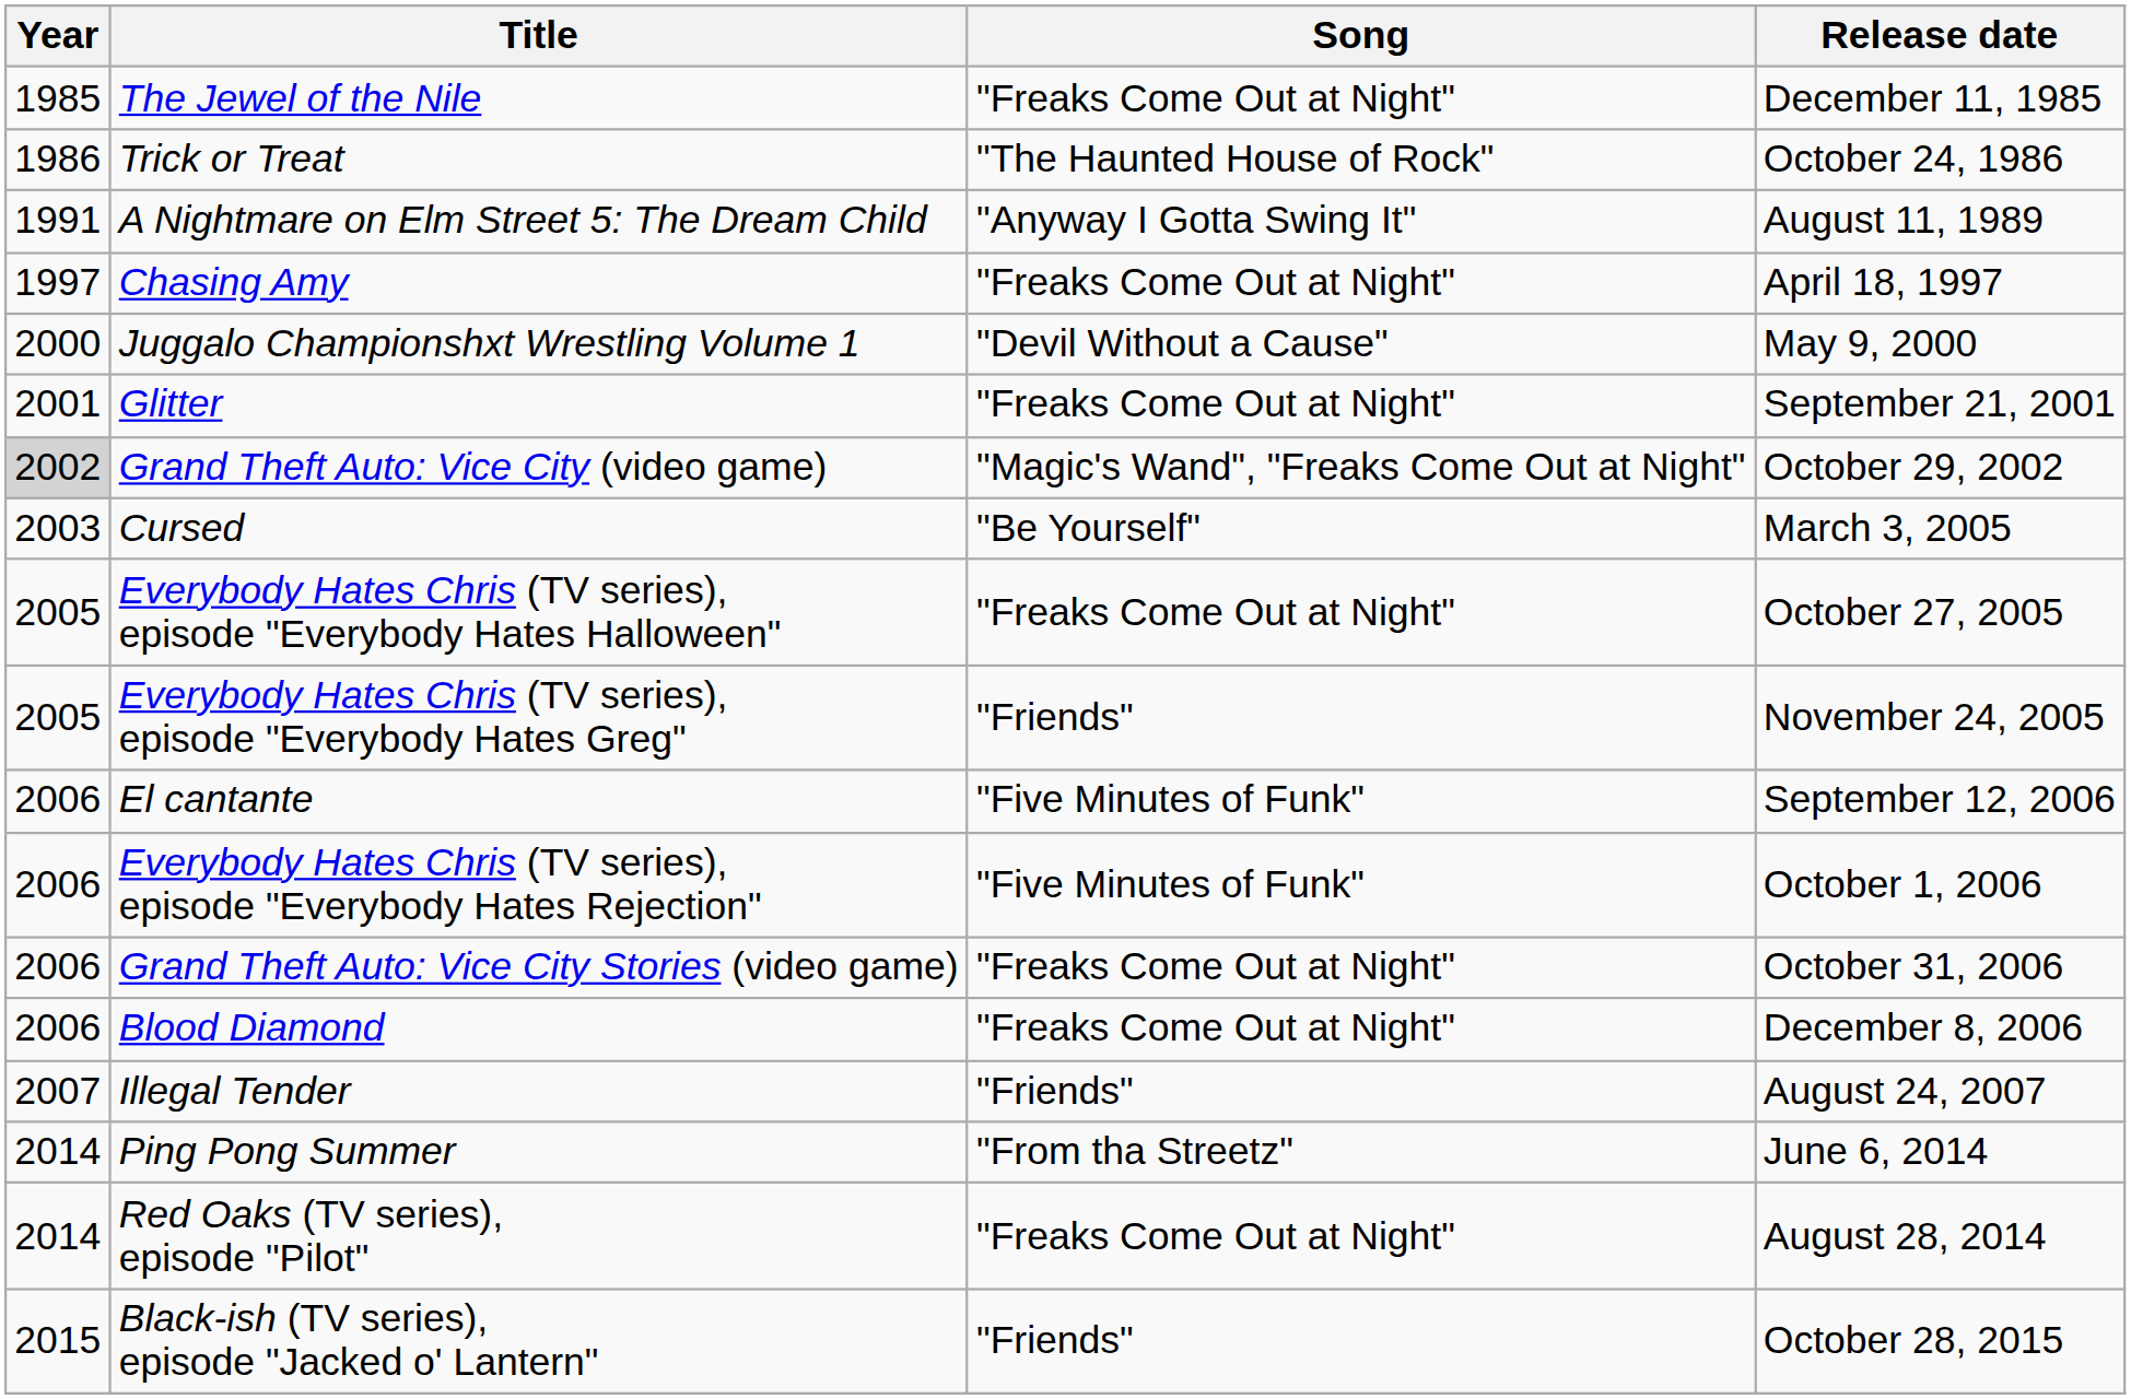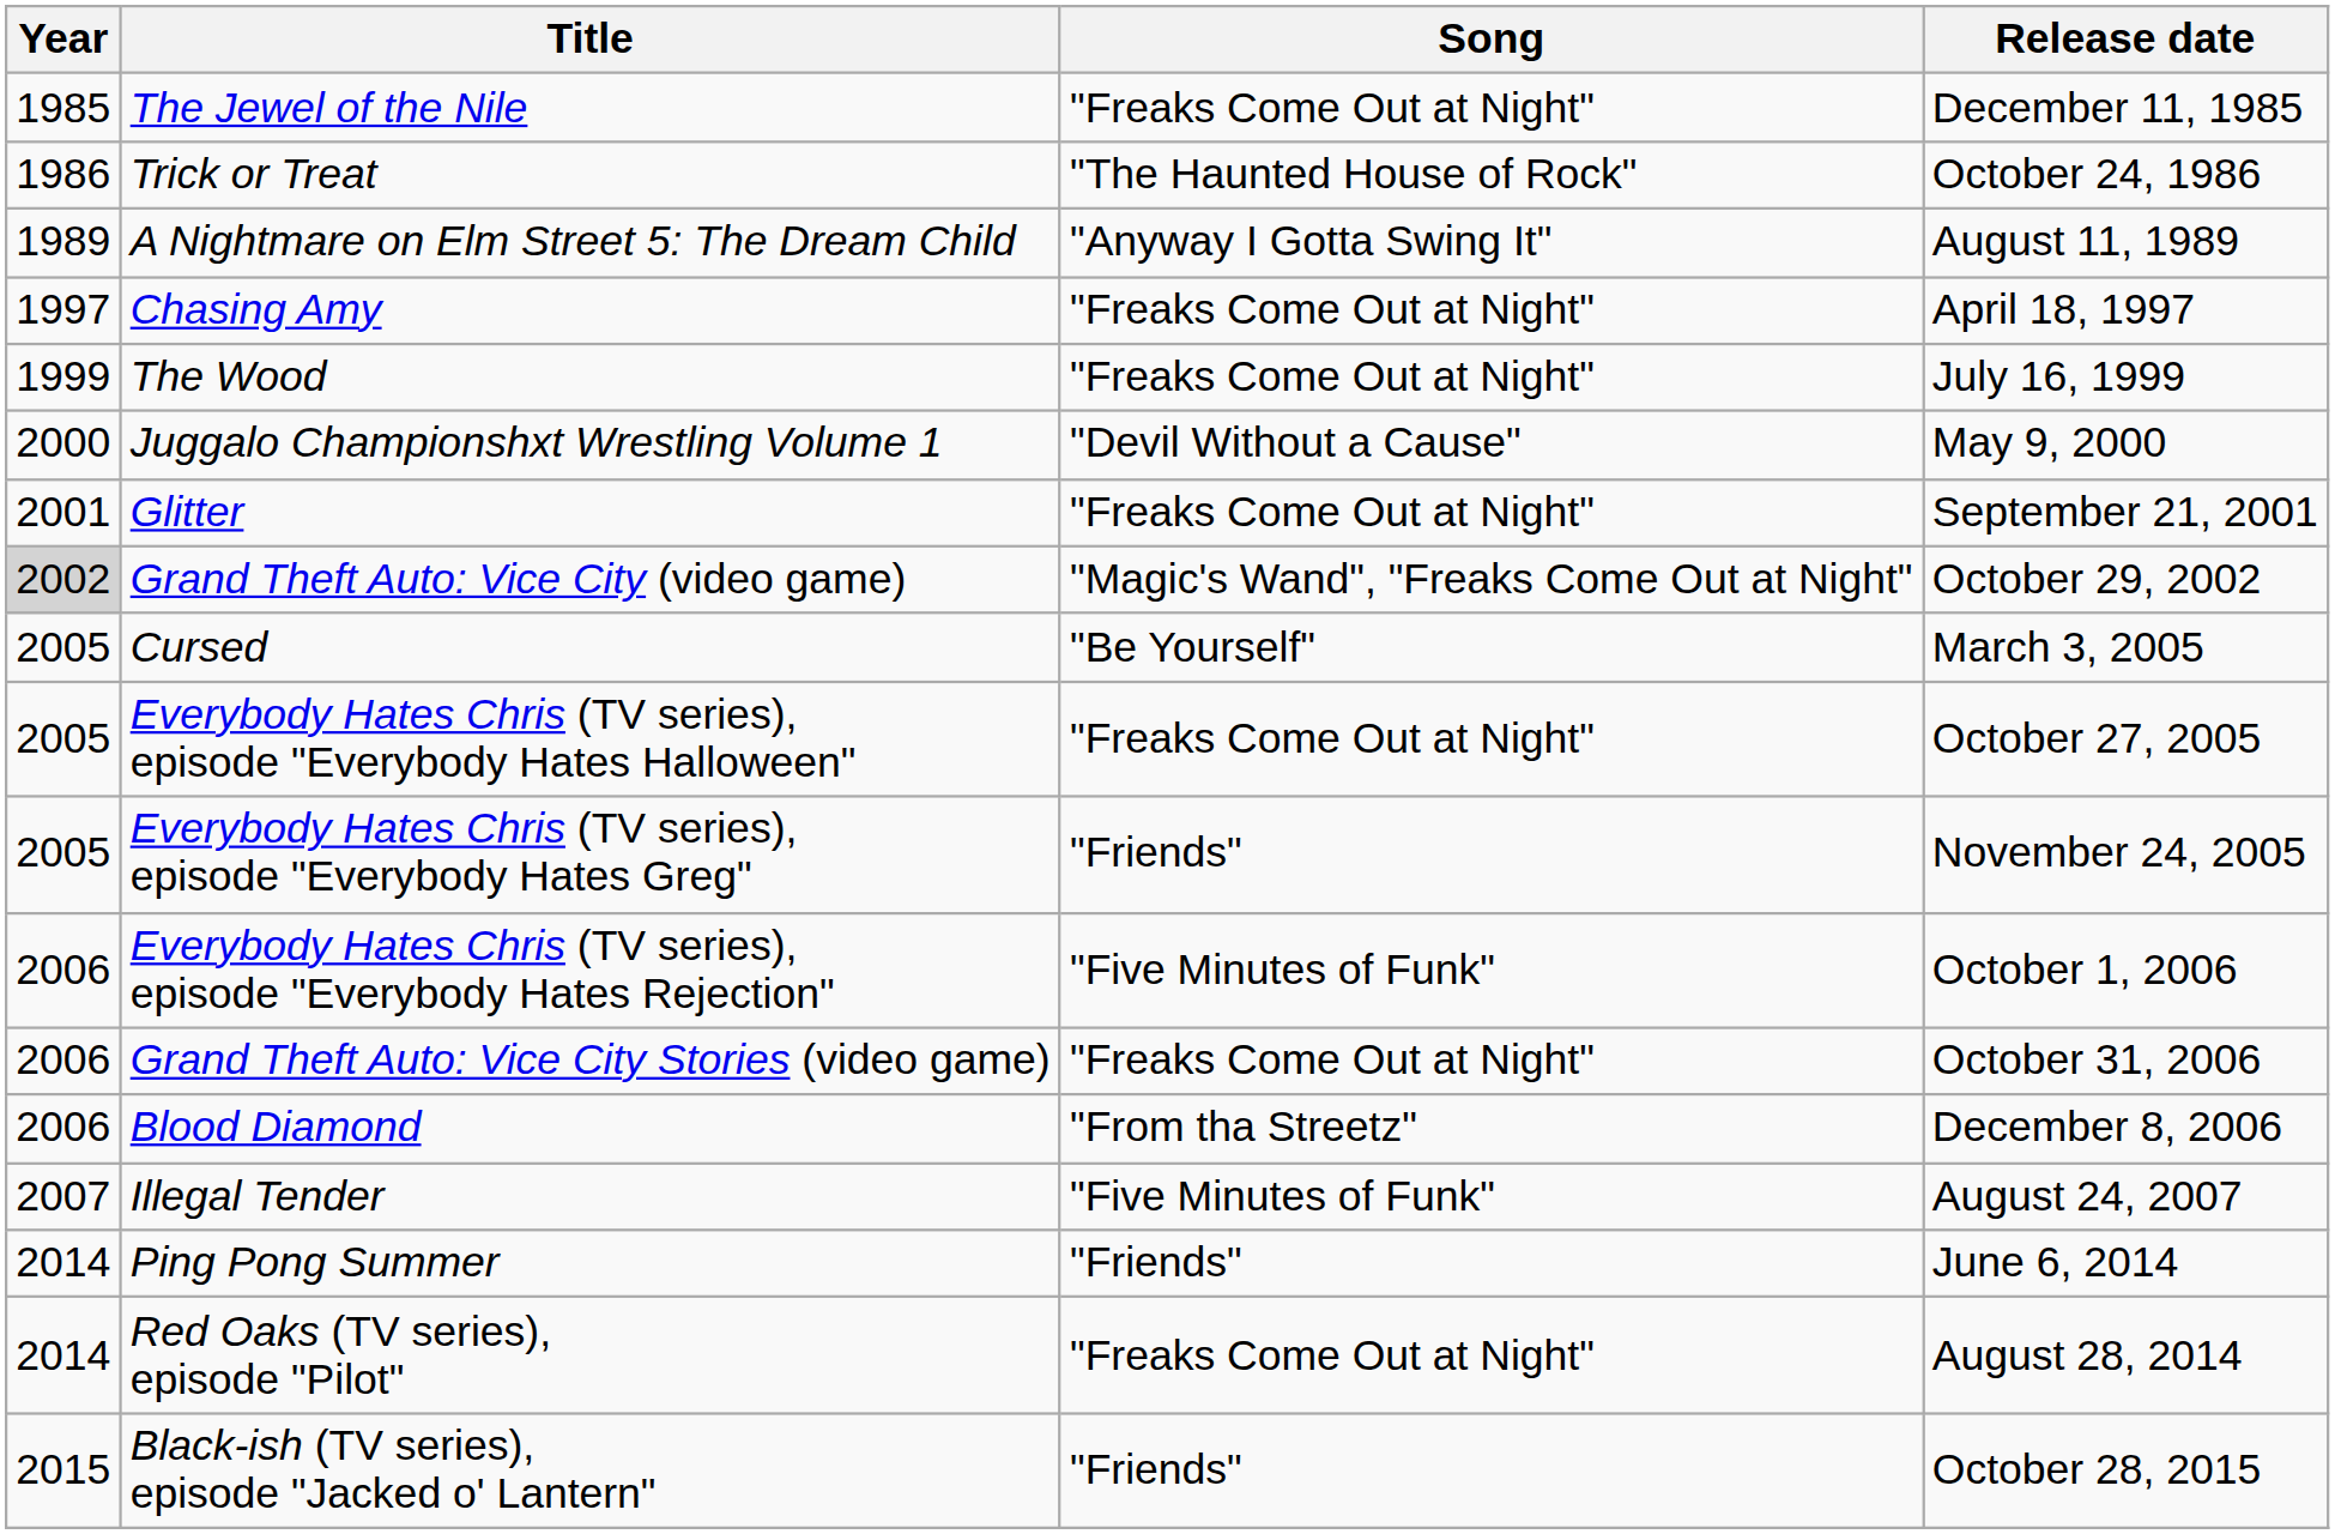 <table class="wikitable sortable">
 <tr>
 <th>Year</th>
 <th>Title</th>
 <th>Song</th>
 <th>Release date</th>
 </tr>
 <tr>
 <td>1985</td>
 <td><em><a href='#'>The Jewel of the Nile</a></em></td>
 <td>"Freaks Come Out at Night"</td>
 <td>December 11, 1985</td>
 </tr>
 <tr>
 <td>1986</td>
 <td><em>Trick or Treat</em></td>
 <td>"The Haunted House of Rock"</td>
 <td>October 24, 1986</td>
 </tr>
 <tr>
-<td>1991</td>
+<td>1989</td>
 <td><em>A Nightmare on Elm Street 5: The Dream Child</em></td>
 <td>"Anyway I Gotta Swing It"</td>
 <td>August 11, 1989</td>
 </tr>
 <tr>
 <td>1997</td>
 <td><em><a href='#'>Chasing Amy</a></em></td>
 <td>"Freaks Come Out at Night"</td>
 <td>April 18, 1997</td>
+</tr>
+<tr>
+<td>1999</td>
+<td><em>The Wood</em></td>
+<td>"Freaks Come Out at Night"</td>
+<td>July 16, 1999</td>
 </tr>
 <tr>
 <td>2000</td>
 <td><em>Juggalo Championshxt Wrestling Volume 1</em></td>
 <td>"Devil Without a Cause"</td>
 <td>May 9, 2000</td>
 </tr>
 <tr>
 <td>2001</td>
 <td><em><a href='#'>Glitter</a></em></td>
 <td>"Freaks Come Out at Night"</td>
 <td>September 21, 2001</td>
 </tr>
 <tr>
 <td style="background: lightgrey;">2002</td>
 <td><em><a href='#'>Grand Theft Auto: Vice City</a></em> (video game)</td>
 <td>"Magic's Wand", "Freaks Come Out at Night"</td>
 <td>October 29, 2002</td>
 </tr>
 <tr>
-<td>2003</td>
+<td>2005</td>
 <td><em>Cursed</em></td>
 <td>"Be Yourself"</td>
 <td>March 3, 2005</td>
 </tr>
 <tr>
 <td>2005</td>
 <td><em><a href='#'>Everybody Hates Chris</a></em> (TV series),<br>episode "Everybody Hates Halloween"</td>
 <td>"Freaks Come Out at Night"</td>
 <td>October 27, 2005</td>
 </tr>
 <tr>
 <td>2005</td>
 <td><em><a href='#'>Everybody Hates Chris</a></em> (TV series),<br>episode "Everybody Hates Greg"</td>
 <td>"Friends"</td>
 <td>November 24, 2005</td>
 </tr>
 <tr>
 <td>2006</td>
-<td><em>El cantante</em></td>
-<td>"Five Minutes of Funk"</td>
-<td>September 12, 2006</td>
-</tr>
-<tr>
-<td>2006</td>
 <td><em><a href='#'>Everybody Hates Chris</a></em> (TV series),<br>episode "Everybody Hates Rejection"</td>
 <td>"Five Minutes of Funk"</td>
 <td>October 1, 2006</td>
 </tr>
 <tr>
 <td>2006</td>
 <td><em><a href='#'>Grand Theft Auto: Vice City Stories</a></em> (video game)</td>
 <td>"Freaks Come Out at Night"</td>
 <td>October 31, 2006</td>
 </tr>
 <tr>
 <td>2006</td>
 <td><em><a href='#'>Blood Diamond </a></em></td>
-<td>"Freaks Come Out at Night"</td>
+<td>"From tha Streetz"</td>
 <td>December 8, 2006</td>
 </tr>
 <tr>
 <td>2007</td>
 <td><em>Illegal Tender</em></td>
-<td>"Friends"</td>
+<td>"Five Minutes of Funk"</td>
 <td>August 24, 2007</td>
 </tr>
 <tr>
 <td>2014</td>
 <td><em>Ping Pong Summer</em></td>
-<td>"From tha Streetz"</td>
+<td>"Friends"</td>
 <td>June 6, 2014</td>
 </tr>
 <tr>
 <td>2014</td>
 <td><em>Red Oaks</em> (TV series),<br>episode "Pilot"</td>
 <td>"Freaks Come Out at Night"</td>
 <td>August 28, 2014</td>
 </tr>
 <tr>
 <td>2015</td>
 <td><em>Black-ish</em> (TV series),<br>episode "Jacked o' Lantern"</td>
 <td>"Friends"</td>
 <td>October 28, 2015</td>
 </tr>
 <tr>
 </tr>
 </table>
